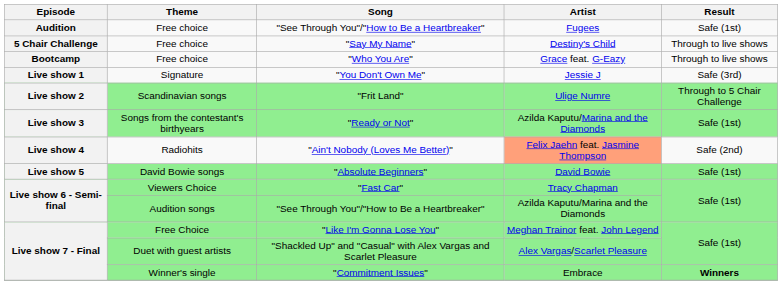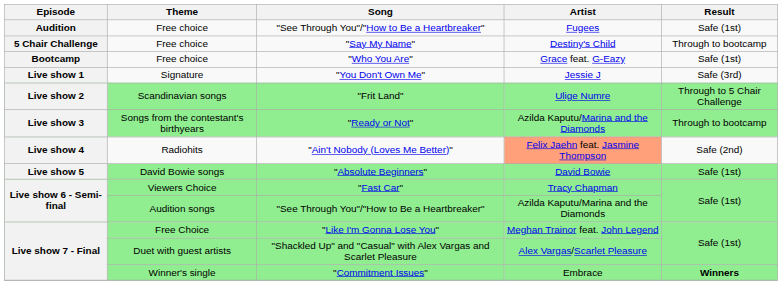 <table class="wikitable" style="text-align:center;">
 <tr>
 <th scope="col">Episode</th>
 <th scope="col">Theme</th>
 <th scope="col">Song</th>
 <th scope="col">Artist</th>
 <th scope="col">Result</th>
 </tr>
 <tr>
 <th scope="row">Audition</th>
 <td>Free choice</td>
 <td>"See Through You"/"<a href='#'>How to Be a Heartbreaker</a>"</td>
 <td><a href='#'>Fugees</a></td>
 <td>Safe (1st)</td>
 </tr>
 <tr>
 <th scope="row">5 Chair Challenge</th>
 <td>Free choice</td>
 <td>"<a href='#'>Say My Name</a>"</td>
 <td><a href='#'>Destiny's Child</a></td>
-<td>Through to live shows</td>
+<td>Through to bootcamp</td>
 </tr>
 <tr>
 <th scope="row">Bootcamp</th>
 <td>Free choice</td>
 <td>"<a href='#'>Who You Are</a>"</td>
 <td><a href='#'>Grace</a> feat. <a href='#'>G-Eazy</a></td>
-<td>Through to live shows</td>
+<td>Safe (1st)</td>
 </tr>
 <tr>
 <th scope="row">Live show 1</th>
 <td>Signature</td>
 <td>"<a href='#'>You Don't Own Me</a>"</td>
 <td><a href='#'>Jessie J</a></td>
 <td>Safe (3rd)</td>
 </tr>
 <tr bgcolor=lightgreen>
 <th scope="row">Live show 2</th>
 <td>Scandinavian songs</td>
 <td>"Frit Land"</td>
 <td><a href='#'>Ulige Numre</a></td>
 <td>Through to 5 Chair Challenge</td>
 </tr>
 <tr bgcolor=lightgreen>
 <th scope="row">Live show 3</th>
 <td>Songs from the contestant's birthyears</td>
 <td>"<a href='#'>Ready or Not</a>"</td>
 <td>Azilda Kaputu/<a href='#'>Marina and the Diamonds</a></td>
-<td>Safe (1st)</td>
+<td>Through to bootcamp</td>
 </tr>
 <tr>
 <th scope="row">Live show 4</th>
 <td>Radiohits</td>
 <td>"<a href='#'>Ain't Nobody (Loves Me Better)</a>"</td>
 <td style="background: lightsalmon;"><a href='#'>Felix Jaehn</a> feat. <a href='#'>Jasmine Thompson</a></td>
 <td>Safe (2nd)</td>
 </tr>
 <tr bgcolor=lightgreen>
 <th scope="row">Live show 5</th>
 <td>David Bowie songs</td>
 <td>"<a href='#'>Absolute Beginners</a>"</td>
 <td><a href='#'>David Bowie</a></td>
 <td>Safe (1st)</td>
 </tr>
 <tr bgcolor=lightgreen>
 <th scope="row" rowspan="2">Live show 6 - Semi-final</th>
 <td>Viewers Choice</td>
 <td>"<a href='#'>Fast Car</a>"</td>
 <td><a href='#'>Tracy Chapman</a></td>
 <td rowspan="2">Safe (1st)</td>
 </tr>
 <tr bgcolor=lightgreen>
 <td>Audition songs</td>
 <td>"See Through You"/"How to Be a Heartbreaker"</td>
 <td>Azilda Kaputu/Marina and the Diamonds</td>
 </tr>
 <tr bgcolor=lightgreen>
 <th scope="row" rowspan="3">Live show 7 - Final</th>
 <td>Free Choice</td>
 <td>"<a href='#'>Like I'm Gonna Lose You</a>"</td>
 <td><a href='#'>Meghan Trainor</a> feat. <a href='#'>John Legend</a></td>
 <td rowspan="2">Safe (1st)</td>
 </tr>
 <tr bgcolor=lightgreen>
 <td>Duet with guest artists</td>
 <td>"Shackled Up" and "Casual" with Alex Vargas and Scarlet Pleasure</td>
 <td><a href='#'>Alex Vargas</a>/<a href='#'>Scarlet Pleasure</a></td>
 </tr>
 <tr bgcolor=lightgreen>
 <td>Winner's single</td>
 <td>"<a href='#'>Commitment Issues</a>"</td>
 <td>Embrace</td>
 <td><strong>Winners</strong></td>
 </tr>
 <tr>
 </tr>
 </table>
